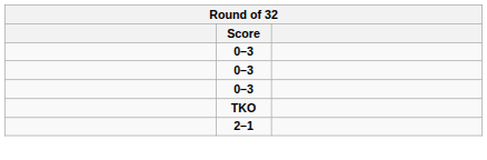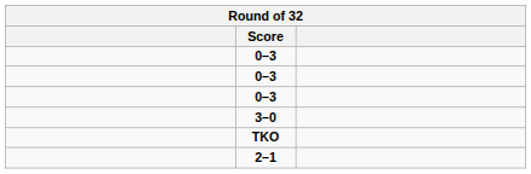 <table class="wikitable" style="text-align: center; font-size:90% ">
 <tr>
 <th colspan=3>Round of 32</th>
 </tr>
 <tr>
 <th align="right" width="250"></th>
 <th width="60">Score</th>
 <th align="left" width="250"></th>
 </tr>
 <tr>
 <td align=left></td>
 <td align=center><strong>0–3</strong></td>
 <td align=left><strong></strong></td>
 </tr>
 <tr>
 <td align=left></td>
 <td align=center><strong>0–3</strong></td>
 <td align=left><strong></strong></td>
 </tr>
 <tr>
 <td align=left></td>
 <td align=center><strong>0–3</strong></td>
 <td align=left><strong></strong></td>
 </tr>
 <tr>
+<td align=left><strong></strong></td>
+<td align=center><strong>3–0</strong></td>
+<td align=left></td>
+</tr>
+<tr>
 <td align=left></td>
 <td align=center><strong>TKO</strong></td>
 <td align=left><strong></strong></td>
 </tr>
 <tr>
 <td align=left><strong></strong></td>
 <td align=center><strong>2–1</strong></td>
 <td align=left></td>
 </tr>
 </table>
